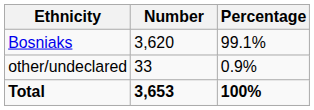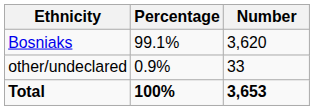 <table class="wikitable">
 <tr>
 <th width="100px">Ethnicity</th>
+<th width="80px">Percentage</th>
 <th width="80px">Number</th>
-<th width="80px">Percentage</th>
 </tr>
 <tr>
 <td><a href='#'>Bosniaks</a></td>
+<td>99.1%</td>
 <td>3,620</td>
-<td>99.1%</td>
 </tr>
 <tr>
 <td>other/undeclared</td>
+<td>0.9%</td>
 <td>33</td>
-<td>0.9%</td>
 </tr>
 <tr>
 <td><strong>Total</strong></td>
+<td><strong>100%</strong></td>
 <td><strong>3,653</strong></td>
-<td><strong>100%</strong></td>
 </tr>
 </table>
